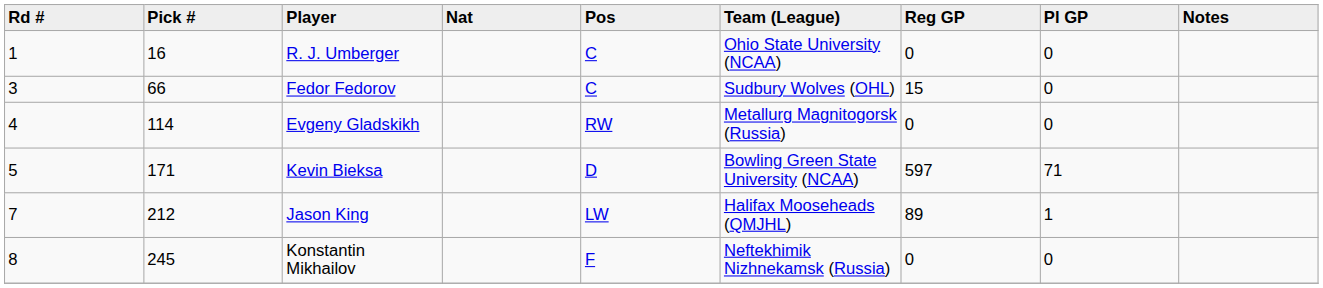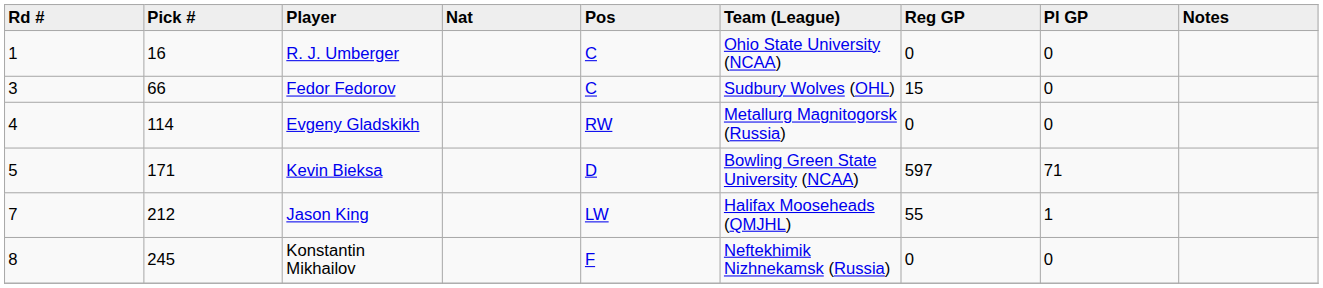 <table class="wikitable" style="width: 100%">
 <tr>
 <td width="5%"; bgcolor="#eeeeee"><strong>Rd #</strong></td>
 <td width="5%"; bgcolor="#eeeeee"><strong>Pick #</strong></td>
 <td width="5%"; bgcolor="#eeeeee"><strong>Player</strong></td>
 <td width="5%"; bgcolor="#eeeeee"><strong>Nat</strong></td>
 <td width="5%"; bgcolor="#eeeeee"><strong>Pos</strong></td>
 <td width="5%"; bgcolor="#eeeeee"><strong>Team (League)</strong></td>
 <td width="5%"; bgcolor="#eeeeee"><strong>Reg GP</strong></td>
 <td width="5%"; bgcolor="#eeeeee"><strong>Pl GP</strong></td>
 <td width="5%"; bgcolor="#eeeeee"><strong>Notes</strong></td>
 </tr>
 <tr>
 <td>1</td>
 <td>16</td>
 <td><a href='#'>R. J. Umberger</a></td>
 <td></td>
 <td><a href='#'>C</a></td>
 <td><a href='#'>Ohio State University</a> (<a href='#'>NCAA</a>)</td>
 <td>0</td>
 <td>0</td>
 <td></td>
 </tr>
 <tr>
 <td>3</td>
 <td>66</td>
 <td><a href='#'>Fedor Fedorov</a></td>
 <td></td>
 <td><a href='#'>C</a></td>
 <td><a href='#'>Sudbury Wolves</a> (<a href='#'>OHL</a>)</td>
 <td>15</td>
 <td>0</td>
 <td></td>
 </tr>
 <tr>
 <td>4</td>
 <td>114</td>
 <td><a href='#'>Evgeny Gladskikh</a></td>
 <td></td>
 <td><a href='#'>RW</a></td>
 <td><a href='#'>Metallurg Magnitogorsk</a> (<a href='#'>Russia</a>)</td>
 <td>0</td>
 <td>0</td>
 <td></td>
 </tr>
 <tr>
 <td>5</td>
 <td>171</td>
 <td><a href='#'>Kevin Bieksa</a></td>
 <td></td>
 <td><a href='#'>D</a></td>
 <td><a href='#'>Bowling Green State University</a> (<a href='#'>NCAA</a>)</td>
 <td>597</td>
 <td>71</td>
 <td></td>
 </tr>
 <tr>
 <td>7</td>
 <td>212</td>
 <td><a href='#'>Jason King</a></td>
 <td></td>
 <td><a href='#'>LW</a></td>
 <td><a href='#'>Halifax Mooseheads</a> (<a href='#'>QMJHL</a>)</td>
-<td>89</td>
+<td>55</td>
 <td>1</td>
 <td></td>
 </tr>
 <tr>
 <td>8</td>
 <td>245</td>
 <td>Konstantin Mikhailov</td>
 <td></td>
 <td><a href='#'>F</a></td>
 <td><a href='#'>Neftekhimik Nizhnekamsk</a> (<a href='#'>Russia</a>)</td>
 <td>0</td>
 <td>0</td>
 <td></td>
 </tr>
 <tr>
 </tr>
 </table>
